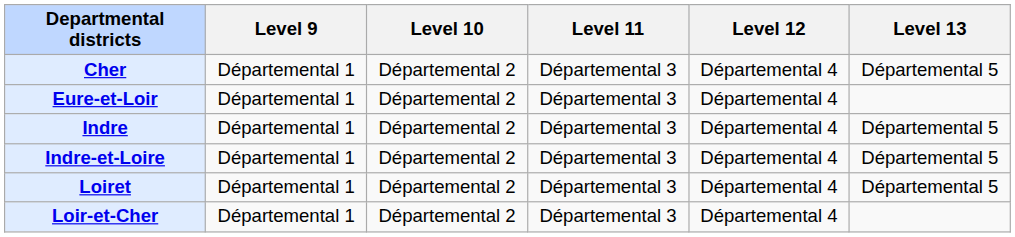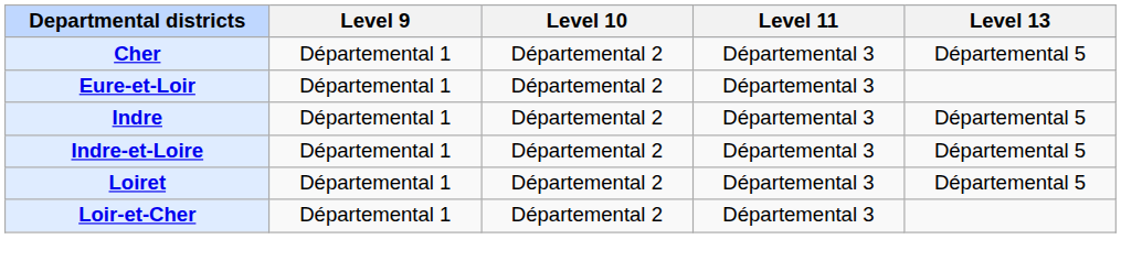 <table class="wikitable" style="text-align: center;">
 <tr style="background:#dfecff;">
 <th width="20%" style="background:#bfd7ff;">Departmental districts</th>
 <th width="16%">Level 9</th>
 <th width="16%">Level 10</th>
 <th width="16%">Level 11</th>
-<th width="16%">Level 12</th>
 <th width="16%">Level 13</th>
 </tr>
 <tr align="center">
 <th style="background:#dfecff;"><a href='#'>Cher</a></th>
 <td>Départemental 1</td>
 <td>Départemental 2</td>
 <td>Départemental 3</td>
-<td>Départemental 4</td>
 <td>Départemental 5</td>
 </tr>
 <tr align="center">
 <th style="background:#dfecff;"><a href='#'>Eure-et-Loir</a></th>
 <td>Départemental 1</td>
 <td>Départemental 2</td>
 <td>Départemental 3</td>
-<td>Départemental 4</td>
 <td> </td>
 </tr>
 <tr align="center">
 <th style="background:#dfecff;"><a href='#'>Indre</a></th>
 <td>Départemental 1</td>
 <td>Départemental 2</td>
 <td>Départemental 3</td>
-<td>Départemental 4</td>
 <td>Départemental 5</td>
 </tr>
 <tr align="center">
 <th style="background:#dfecff;"><a href='#'>Indre-et-Loire</a></th>
 <td>Départemental 1</td>
 <td>Départemental 2</td>
 <td>Départemental 3</td>
-<td>Départemental 4</td>
 <td>Départemental 5</td>
 </tr>
 <tr align="center">
 <th style="background:#dfecff;"><a href='#'>Loiret</a></th>
 <td>Départemental 1</td>
 <td>Départemental 2</td>
 <td>Départemental 3</td>
-<td>Départemental 4</td>
 <td>Départemental 5</td>
 </tr>
 <tr align="center">
 <th style="background:#dfecff;"><a href='#'>Loir-et-Cher</a></th>
 <td>Départemental 1</td>
 <td>Départemental 2</td>
 <td>Départemental 3</td>
-<td>Départemental 4</td>
 <td> </td>
 </tr>
 </table>
